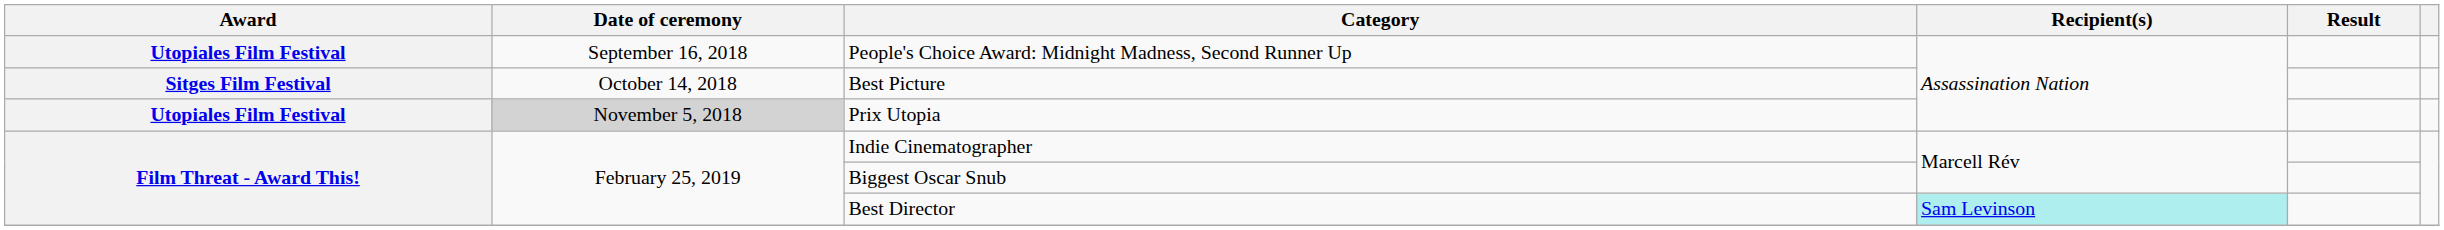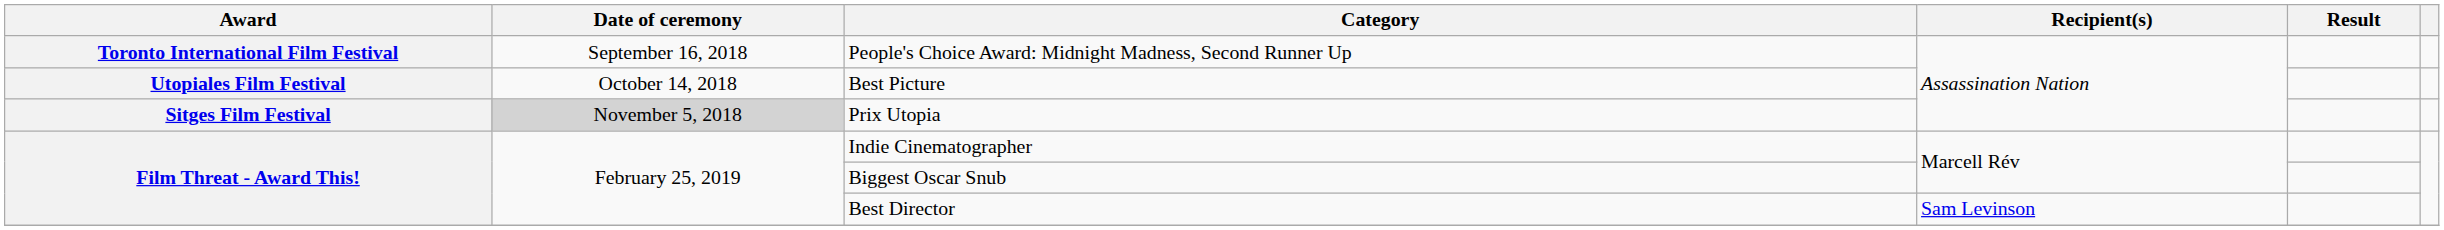 <table class="wikitable sortable plainrowheaders" style="width: 99%">
 <tr>
 <th scope="col" style="width:20%;">Award</th>
 <th scope="col">Date of ceremony</th>
 <th scope="col">Category</th>
 <th scope="col">Recipient(s)</th>
 <th scope="col">Result</th>
 <th scope="col" class="unsortable"></th>
 </tr>
 <tr>
-<th scope="row" rowspan="1" style="text-align:center;"><a href='#'>Utopiales Film Festival</a></th>
+<th scope="row" rowspan="1" style="text-align:center;"><a href='#'>Toronto International Film Festival</a></th>
 <td style="text-align:center;">September 16, 2018</td>
 <td>People's Choice Award: Midnight Madness, Second Runner Up</td>
 <td rowspan="3"><em>Assassination Nation</em></td>
 <td></td>
 <td style="text-align:center;"></td>
 </tr>
 <tr>
-<th scope="row" rowspan="1" style="text-align:center;"><a href='#'>Sitges Film Festival</a></th>
+<th scope="row" rowspan="1" style="text-align:center;"><a href='#'>Utopiales Film Festival</a></th>
 <td style="text-align:center;">October 14, 2018</td>
 <td>Best Picture</td>
 <td></td>
 <td></td>
 </tr>
 <tr>
-<th scope="row" rowspan="1" style="text-align:center;"><a href='#'>Utopiales Film Festival</a></th>
+<th scope="row" rowspan="1" style="text-align:center;"><a href='#'>Sitges Film Festival</a></th>
 <td style="background: lightgrey; text-align:center;">November 5, 2018</td>
 <td>Prix Utopia</td>
 <td></td>
 <td style="text-align:center;"></td>
 </tr>
 <tr>
 <th scope="row" rowspan="3" style="text-align:center;"><a href='#'>Film Threat - Award This!</a></th>
 <td scope="row" rowspan="3" style="text-align:center;">February 25, 2019</td>
 <td>Indie Cinematographer</td>
 <td rowspan="2">Marcell Rév</td>
 <td></td>
 <td scope="row" rowspan="3" style="text-align:center;"></td>
 </tr>
 <tr>
 <td>Biggest Oscar Snub</td>
 <td></td>
 </tr>
 <tr>
 <td>Best Director</td>
-<td style="background: paleturquoise;"><a href='#'>Sam Levinson</a></td>
+<td><a href='#'>Sam Levinson</a></td>
 <td></td>
 </tr>
 <tr>
 </tr>
 </table>
